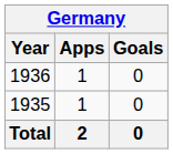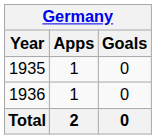 <table class="wikitable" style="text-align:center">
 <tr>
 <th colspan=3><a href='#'>Germany</a></th>
 </tr>
 <tr>
 <th>Year</th>
 <th>Apps</th>
 <th>Goals</th>
 </tr>
 <tr>
-<td>1936</td>
+<td>1935</td>
 <td>1</td>
 <td>0</td>
 </tr>
 <tr>
-<td>1935</td>
+<td>1936</td>
 <td>1</td>
 <td>0</td>
 </tr>
 <tr>
 <th>Total</th>
 <th>2</th>
 <th>0</th>
 </tr>
 </table>
